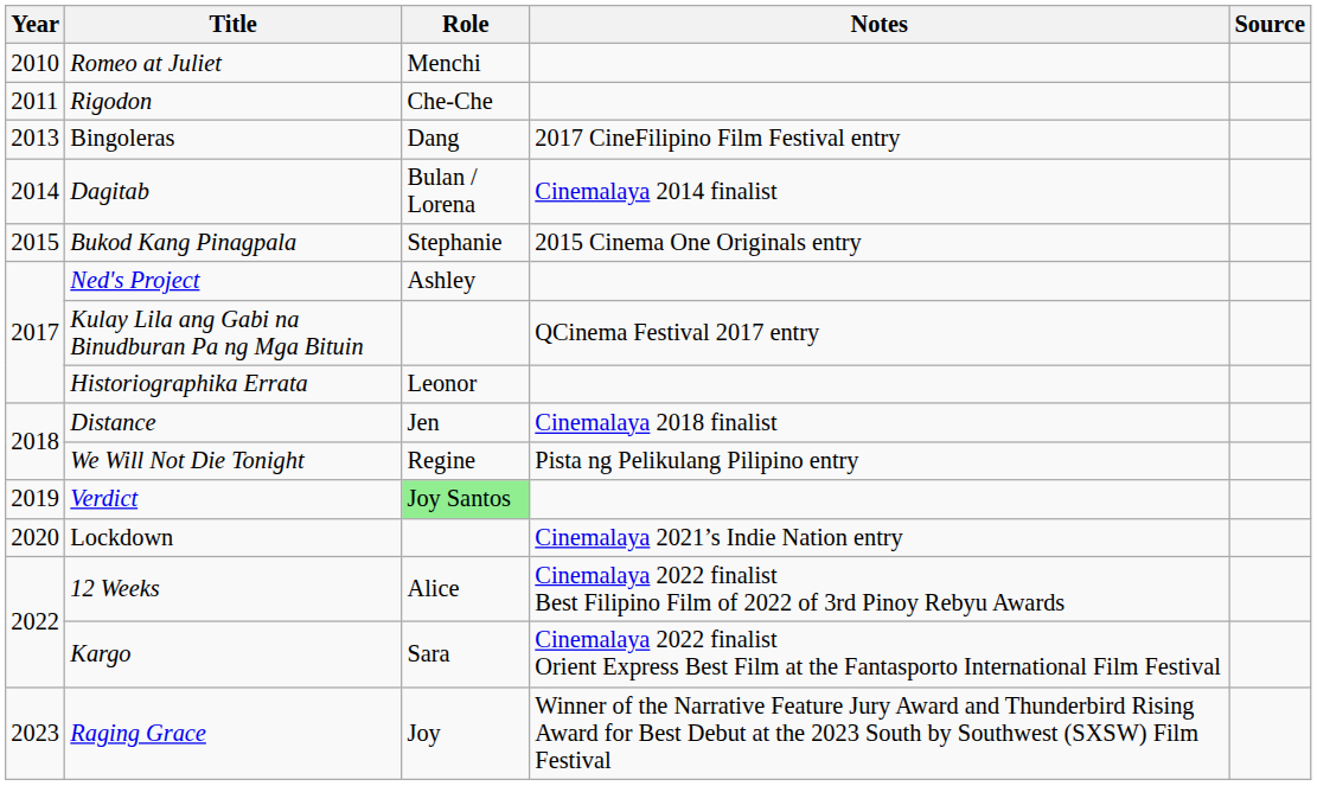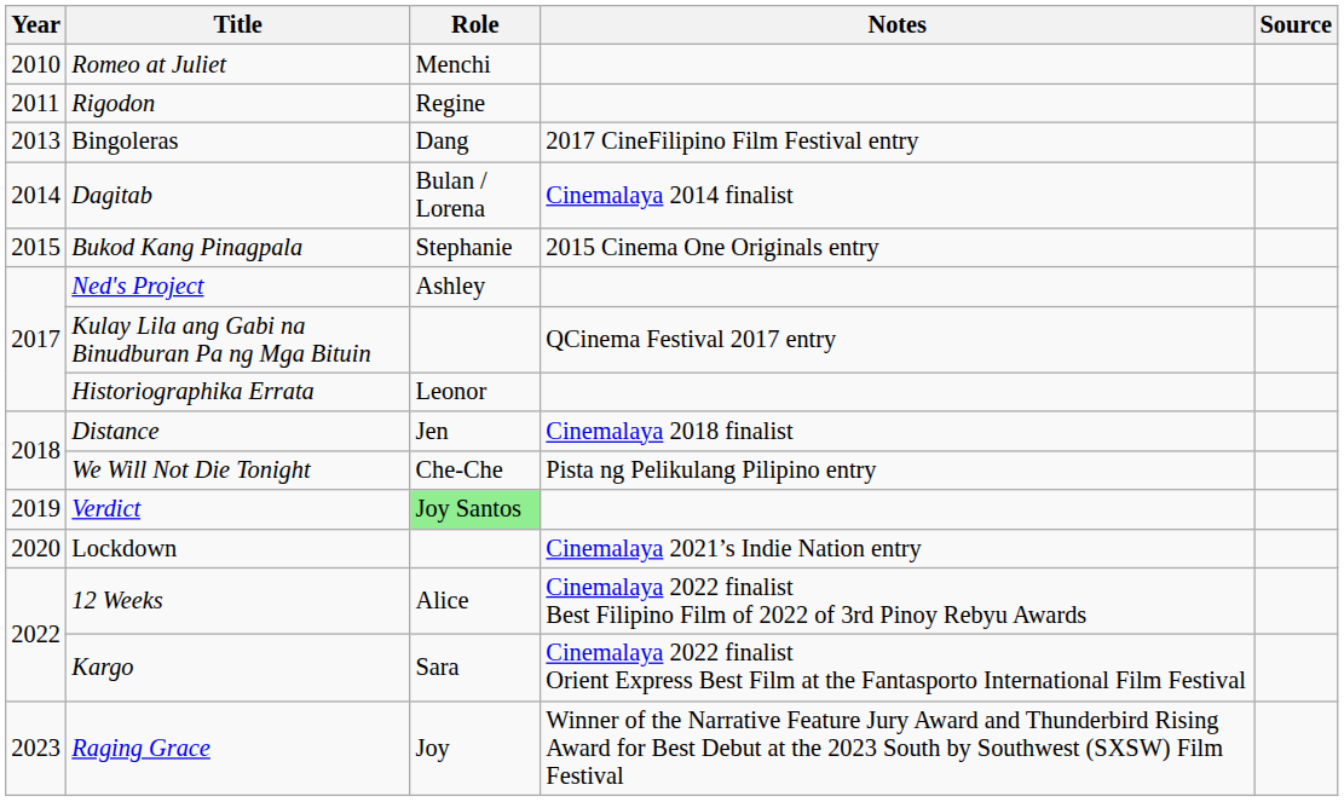 <table class="wikitable sortable" >
 <tr>
 <th>Year</th>
 <th>Title</th>
 <th>Role</th>
 <th class="unsortable">Notes </th>
 <th class="unsortable">Source  </th>
 </tr>
 <tr>
 <td>2010</td>
 <td><em>Romeo at Juliet</em></td>
 <td>Menchi</td>
 <td></td>
 <td></td>
 </tr>
 <tr>
 <td>2011</td>
 <td><em>Rigodon</em></td>
-<td>Che-Che</td>
+<td>Regine</td>
 <td></td>
 <td></td>
 </tr>
 <tr>
 <td>2013</td>
 <td>Bingoleras</td>
 <td>Dang</td>
 <td>2017 CineFilipino Film Festival entry</td>
 <td></td>
 </tr>
 <tr>
 <td>2014</td>
 <td><em>Dagitab</em></td>
 <td>Bulan / Lorena</td>
 <td><a href='#'>Cinemalaya</a> 2014 finalist</td>
 <td></td>
 </tr>
 <tr>
 <td>2015</td>
 <td><em>Bukod Kang Pinagpala</em></td>
 <td>Stephanie</td>
 <td>2015 Cinema One Originals entry</td>
 <td></td>
 </tr>
 <tr>
 <td rowspan="3">2017</td>
 <td><em><a href='#'>Ned's Project</a></em></td>
 <td>Ashley</td>
 <td></td>
 <td></td>
 </tr>
 <tr>
 <td><em>Kulay Lila ang Gabi na Binudburan Pa ng Mga Bituin</em></td>
 <td></td>
 <td>QCinema Festival 2017 entry</td>
 <td></td>
 </tr>
 <tr>
 <td><em>Historiographika Errata</em></td>
 <td>Leonor</td>
 <td></td>
 <td></td>
 </tr>
 <tr>
 <td rowspan="2">2018</td>
 <td><em>Distance</em></td>
 <td>Jen</td>
 <td><a href='#'>Cinemalaya</a> 2018 finalist</td>
 <td></td>
 </tr>
 <tr>
 <td><em>We Will Not Die Tonight</em></td>
-<td>Regine</td>
+<td>Che-Che</td>
 <td>Pista ng Pelikulang Pilipino entry</td>
 <td></td>
 </tr>
 <tr>
 <td>2019</td>
 <td><em><a href='#'>Verdict</a></em></td>
 <td style="background: lightgreen;">Joy Santos</td>
 <td></td>
 <td></td>
 </tr>
 <tr>
 <td>2020</td>
 <td>Lockdown</td>
 <td></td>
 <td><a href='#'>Cinemalaya</a> 2021’s Indie Nation entry</td>
 <td></td>
 </tr>
 <tr>
 <td rowspan="2">2022</td>
 <td><em>12 Weeks</em></td>
 <td>Alice</td>
 <td><a href='#'>Cinemalaya</a> 2022 finalist<br>Best Filipino Film of 2022 of 3rd Pinoy Rebyu Awards</td>
 <td></td>
 </tr>
 <tr>
 <td><em>Kargo</em></td>
 <td>Sara</td>
 <td><a href='#'>Cinemalaya</a> 2022 finalist<br>Orient Express Best Film at the Fantasporto International Film Festival</td>
 <td></td>
 </tr>
 <tr>
 <td>2023</td>
 <td><em><a href='#'>Raging Grace</a></em></td>
 <td>Joy</td>
 <td>Winner of the Narrative Feature Jury Award and Thunderbird Rising Award for Best Debut at the 2023 South by Southwest (SXSW) Film Festival</td>
 <td></td>
 </tr>
 </table>
